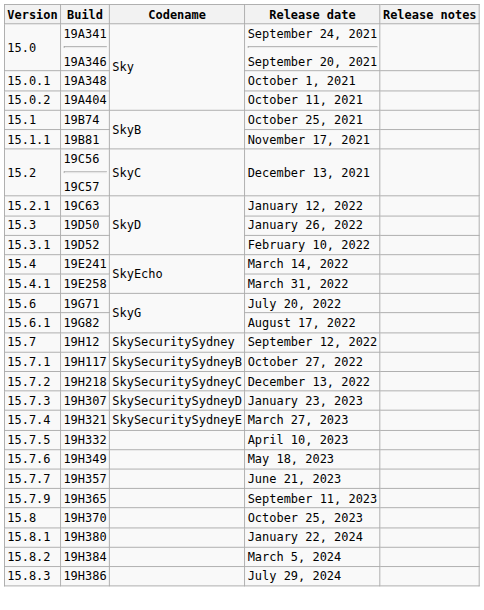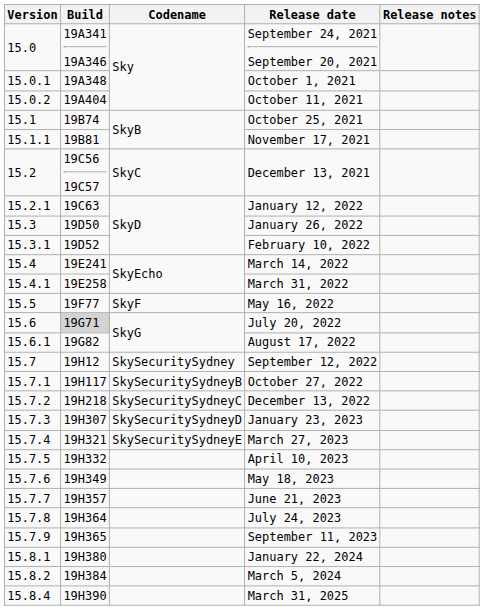 <table class="wikitable">
 <tr>
 <th>Version</th>
 <th>Build</th>
 <th>Codename</th>
 <th>Release date</th>
 <th>Release notes</th>
 </tr>
 <tr>
 <td>15.0</td>
 <td>19A341<hr>19A346</td>
 <td rowspan="3">Sky</td>
 <td>September 24, 2021<hr>September 20, 2021</td>
 <td><br></td>
 </tr>
 <tr>
 <td>15.0.1</td>
 <td>19A348</td>
 <td>October 1, 2021</td>
 <td><br></td>
 </tr>
 <tr>
 <td>15.0.2</td>
 <td>19A404</td>
 <td>October 11, 2021</td>
 <td><br></td>
 </tr>
 <tr>
 <td>15.1</td>
 <td>19B74</td>
 <td rowspan="2">SkyB</td>
 <td>October 25, 2021</td>
 <td><br></td>
 </tr>
 <tr>
 <td>15.1.1</td>
 <td>19B81</td>
 <td>November 17, 2021</td>
 <td></td>
 </tr>
 <tr>
 <td>15.2</td>
 <td>19C56<hr>19C57</td>
 <td>SkyC</td>
 <td>December 13, 2021</td>
 <td><br></td>
 </tr>
 <tr>
 <td>15.2.1</td>
 <td>19C63</td>
 <td rowspan="3">SkyD</td>
 <td>January 12, 2022</td>
 <td><br></td>
 </tr>
 <tr>
 <td>15.3</td>
 <td>19D50</td>
 <td>January 26, 2022</td>
 <td><br></td>
 </tr>
 <tr>
 <td>15.3.1</td>
 <td>19D52</td>
 <td>February 10, 2022</td>
 <td><br></td>
 </tr>
 <tr>
 <td>15.4</td>
 <td>19E241</td>
 <td rowspan="2">SkyEcho</td>
 <td>March 14, 2022</td>
 <td><br></td>
 </tr>
 <tr>
 <td>15.4.1</td>
 <td>19E258</td>
 <td>March 31, 2022</td>
 <td><br></td>
 </tr>
 <tr>
+<td>15.5</td>
+<td>19F77</td>
+<td>SkyF</td>
+<td>May 16, 2022</td>
+<td><br></td>
+</tr>
+<tr>
 <td>15.6</td>
-<td>19G71</td>
+<td style="background: lightgrey;">19G71</td>
 <td rowspan="2">SkyG</td>
 <td>July 20, 2022</td>
 <td><br></td>
 </tr>
 <tr>
 <td>15.6.1</td>
 <td>19G82</td>
 <td>August 17, 2022</td>
 <td><br></td>
 </tr>
 <tr>
 <td>15.7</td>
 <td>19H12</td>
 <td>SkySecuritySydney</td>
 <td>September 12, 2022</td>
 <td><br></td>
 </tr>
 <tr>
 <td>15.7.1</td>
 <td>19H117</td>
 <td>SkySecuritySydneyB</td>
 <td>October 27, 2022</td>
 <td><br></td>
 </tr>
 <tr>
 <td>15.7.2</td>
 <td>19H218</td>
 <td>SkySecuritySydneyC</td>
 <td>December 13, 2022</td>
 <td><br></td>
 </tr>
 <tr>
 <td>15.7.3</td>
 <td>19H307</td>
 <td>SkySecuritySydneyD</td>
 <td>January 23, 2023</td>
 <td><br></td>
 </tr>
 <tr>
 <td>15.7.4</td>
 <td>19H321</td>
 <td>SkySecuritySydneyE</td>
 <td>March 27, 2023</td>
 <td><br></td>
 </tr>
 <tr>
 <td>15.7.5</td>
 <td>19H332</td>
 <td></td>
 <td>April 10, 2023</td>
 <td><br></td>
 </tr>
 <tr>
 <td>15.7.6</td>
 <td>19H349</td>
 <td></td>
 <td>May 18, 2023</td>
 <td><br></td>
 </tr>
 <tr>
 <td>15.7.7</td>
 <td>19H357</td>
 <td></td>
 <td>June 21, 2023</td>
 <td><br></td>
 </tr>
 <tr>
+<td>15.7.8</td>
+<td>19H364</td>
+<td></td>
+<td>July 24, 2023</td>
+<td><br></td>
+</tr>
+<tr>
 <td>15.7.9</td>
 <td>19H365</td>
 <td></td>
 <td>September 11, 2023</td>
-<td><br></td>
-</tr>
-<tr>
-<td>15.8</td>
-<td>19H370</td>
-<td></td>
-<td>October 25, 2023</td>
 <td><br></td>
 </tr>
 <tr>
 <td>15.8.1</td>
 <td>19H380</td>
 <td></td>
 <td>January 22, 2024</td>
 <td><br></td>
 </tr>
 <tr>
 <td>15.8.2</td>
 <td>19H384</td>
 <td></td>
 <td>March 5, 2024</td>
 <td></td>
 </tr>
 <tr>
-<td>15.8.3</td>
-<td>19H386</td>
+<td>15.8.4</td>
+<td>19H390</td>
 <td></td>
-<td>July 29, 2024</td>
-<td></td>
+<td>March 31, 2025</td>
+<td><br></td>
 </tr>
 </table>
